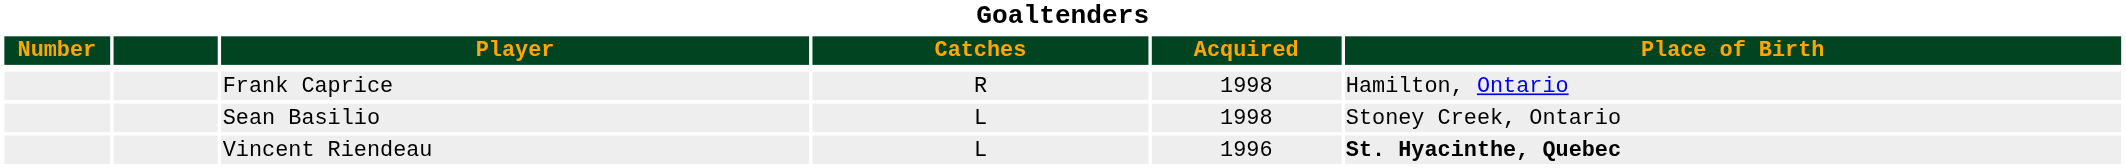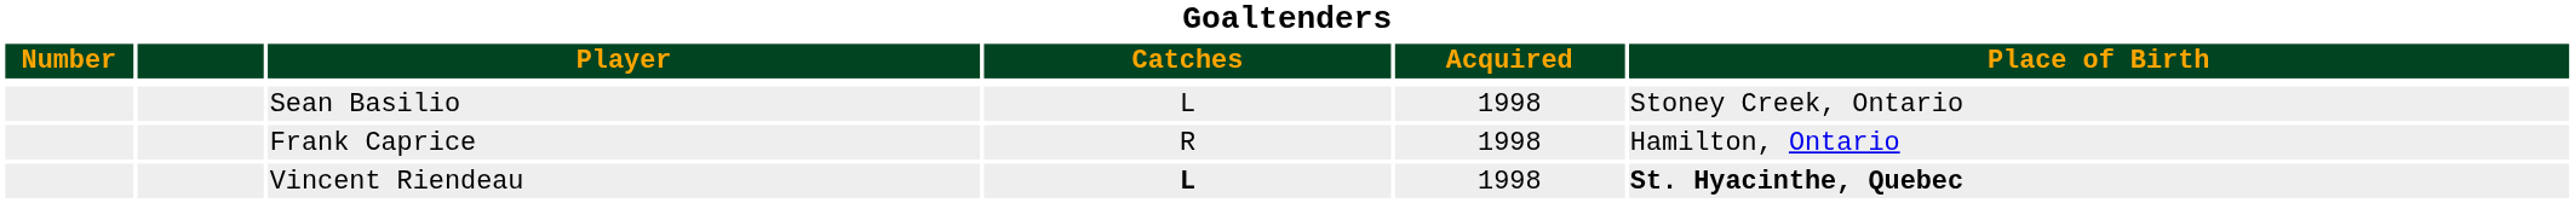 <table class="toccolours" style="width:100%">
 <tr>
 <th colspan=6><big>Goaltenders </big></th>
 </tr>
 <tr style="background:#014421; color:#FFA500">
 <th width=5%>Number</th>
 <th width=5%></th>
 <th !width=15%>Player</th>
 <th width=16%>Catches</th>
 <th width=9%>Acquired</th>
 <th width=37%>Place of Birth</th>
 </tr>
 <tr>
 </tr>
 <tr style="background:#eee">
 <td align=center></td>
 <td align=center></td>
+<td>Sean Basilio</td>
+<td align=center>L</td>
+<td align=center>1998</td>
+<td>Stoney Creek, Ontario</td>
+</tr>
+<tr style="background:#eee">
+<td align=center></td>
+<td align=center></td>
 <td>Frank Caprice</td>
 <td align=center>R</td>
 <td align=center>1998</td>
 <td>Hamilton, <a href='#'>Ontario</a></td>
 </tr>
 <tr style="background:#eee">
 <td align=center></td>
 <td align=center></td>
-<td>Sean Basilio</td>
-<td align=center>L</td>
+<td>Vincent Riendeau</td>
+<td align=center><strong>L</strong></td>
 <td align=center>1998</td>
-<td>Stoney Creek, Ontario</td>
-</tr>
-<tr style="background:#eee">
-<td align=center></td>
-<td align=center></td>
-<td>Vincent Riendeau</td>
-<td align=center>L</td>
-<td align=center>1996</td>
 <td><strong>St. Hyacinthe, Quebec</strong></td>
 </tr>
 </table>
